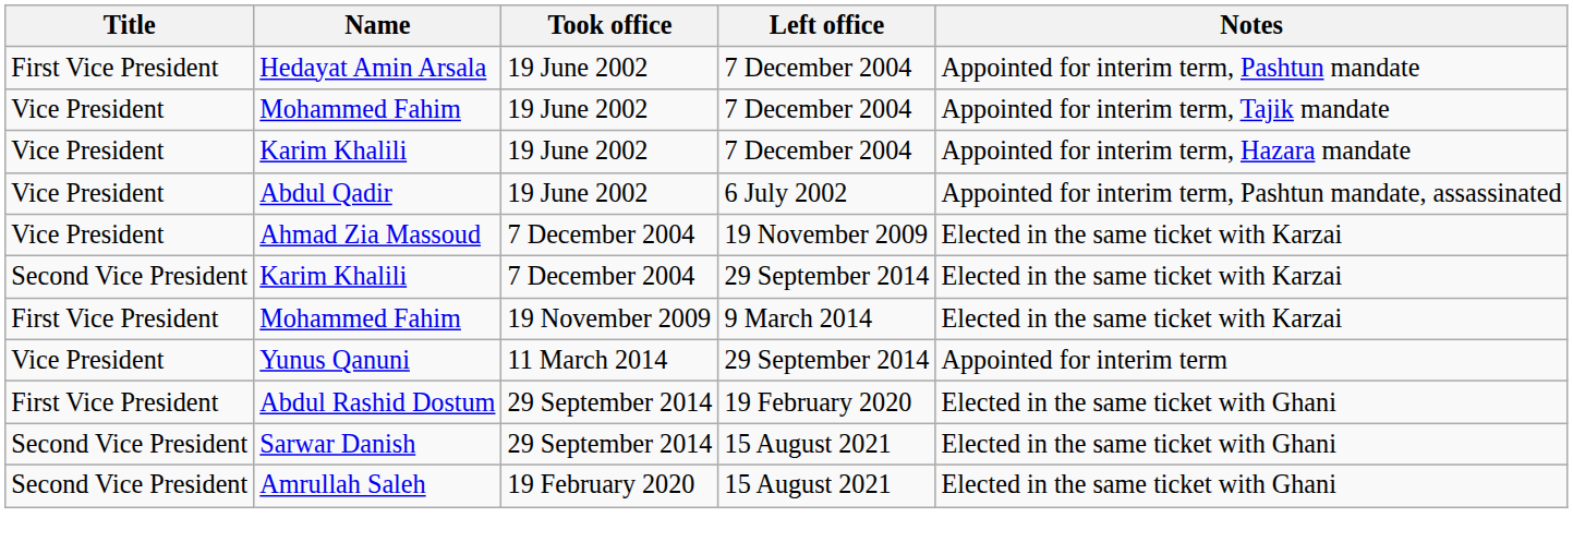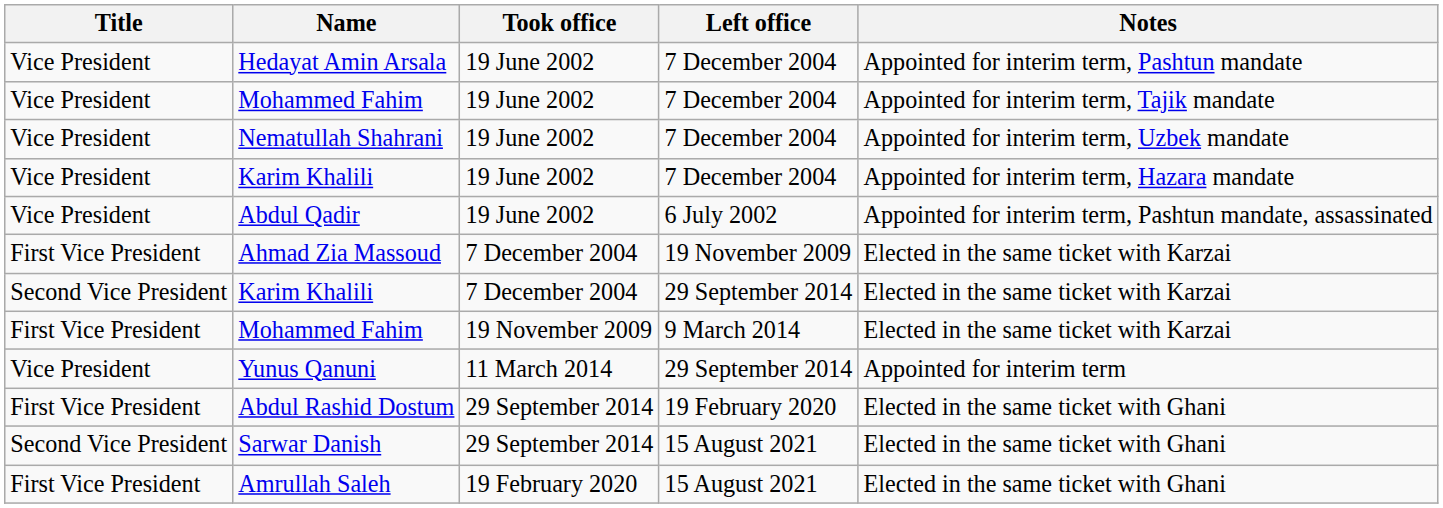 <table class="wikitable">
 <tr>
 <th>Title</th>
 <th>Name</th>
 <th>Took office</th>
 <th>Left office</th>
 <th>Notes</th>
 </tr>
 <tr>
-<td>First Vice President</td>
+<td>Vice President</td>
 <td><a href='#'>Hedayat Amin Arsala</a></td>
 <td>19 June 2002</td>
 <td>7 December 2004</td>
 <td>Appointed for interim term, <a href='#'>Pashtun</a> mandate</td>
 </tr>
 <tr>
 <td>Vice President</td>
 <td><a href='#'>Mohammed Fahim</a></td>
 <td>19 June 2002</td>
 <td>7 December 2004</td>
 <td>Appointed for interim term, <a href='#'>Tajik</a> mandate</td>
+</tr>
+<tr>
+<td>Vice President</td>
+<td><a href='#'>Nematullah Shahrani</a></td>
+<td>19 June 2002</td>
+<td>7 December 2004</td>
+<td>Appointed for interim term, <a href='#'>Uzbek</a> mandate</td>
 </tr>
 <tr>
 <td>Vice President</td>
 <td><a href='#'>Karim Khalili</a></td>
 <td>19 June 2002</td>
 <td>7 December 2004</td>
 <td>Appointed for interim term, <a href='#'>Hazara</a> mandate</td>
 </tr>
 <tr>
 <td>Vice President</td>
 <td><a href='#'>Abdul Qadir</a></td>
 <td>19 June 2002</td>
 <td>6 July 2002</td>
 <td>Appointed for interim term, Pashtun mandate, assassinated</td>
 </tr>
 <tr>
-<td>Vice President</td>
+<td>First Vice President</td>
 <td><a href='#'>Ahmad Zia Massoud</a></td>
 <td>7 December 2004</td>
 <td>19 November 2009</td>
 <td>Elected in the same ticket with Karzai</td>
 </tr>
 <tr>
 <td>Second Vice President</td>
 <td><a href='#'>Karim Khalili</a></td>
 <td>7 December 2004</td>
 <td>29 September 2014</td>
 <td>Elected in the same ticket with Karzai</td>
 </tr>
 <tr>
 <td>First Vice President</td>
 <td><a href='#'>Mohammed Fahim</a></td>
 <td>19 November 2009</td>
 <td>9 March 2014</td>
 <td>Elected in the same ticket with Karzai</td>
 </tr>
 <tr>
 <td>Vice President</td>
 <td><a href='#'>Yunus Qanuni</a></td>
 <td>11 March 2014</td>
 <td>29 September 2014</td>
 <td>Appointed for interim term</td>
 </tr>
 <tr>
 <td>First Vice President</td>
 <td><a href='#'>Abdul Rashid Dostum</a></td>
 <td>29 September 2014</td>
 <td>19 February 2020</td>
 <td>Elected in the same ticket with Ghani</td>
 </tr>
 <tr>
 <td>Second Vice President</td>
 <td><a href='#'>Sarwar Danish</a></td>
 <td>29 September 2014</td>
 <td>15 August 2021</td>
 <td>Elected in the same ticket with Ghani</td>
 </tr>
 <tr>
-<td>Second Vice President</td>
+<td>First Vice President</td>
 <td><a href='#'>Amrullah Saleh</a></td>
 <td>19 February 2020</td>
 <td>15 August 2021</td>
 <td>Elected in the same ticket with Ghani</td>
 </tr>
 </table>
